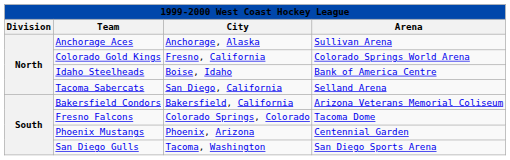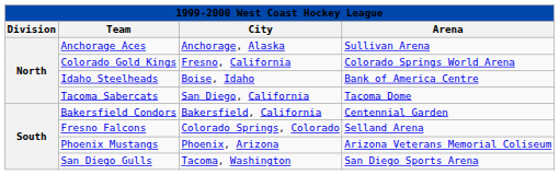 <table class="wikitable" style="width:auto">
 <tr>
 <td bgcolor="#0047AB" align="center" colspan="5"><strong><span>1999-2000 West Coast Hockey League</span></strong></td>
 </tr>
 <tr>
 <th>Division</th>
 <th>Team</th>
 <th>City</th>
 <th>Arena</th>
 </tr>
 <tr>
 <th rowspan="4">North</th>
 <td><a href='#'>Anchorage Aces</a></td>
 <td><a href='#'>Anchorage</a>, <a href='#'>Alaska</a></td>
 <td><a href='#'>Sullivan Arena</a></td>
 </tr>
 <tr>
 <td><a href='#'>Colorado Gold Kings</a></td>
 <td><a href='#'>Fresno</a>, <a href='#'>California</a></td>
 <td><a href='#'>Colorado Springs World Arena</a></td>
 </tr>
 <tr>
 <td><a href='#'>Idaho Steelheads</a></td>
 <td><a href='#'>Boise</a>, <a href='#'>Idaho</a></td>
 <td><a href='#'>Bank of America Centre</a></td>
 </tr>
 <tr>
 <td><a href='#'>Tacoma Sabercats</a></td>
 <td><a href='#'>San Diego</a>, <a href='#'>California</a></td>
-<td><a href='#'>Selland Arena</a></td>
+<td><a href='#'>Tacoma Dome</a></td>
 </tr>
 <tr>
 <th rowspan="4">South</th>
 <td><a href='#'>Bakersfield Condors</a></td>
 <td><a href='#'>Bakersfield</a>, <a href='#'>California</a></td>
-<td><a href='#'>Arizona Veterans Memorial Coliseum</a></td>
+<td><a href='#'>Centennial Garden</a></td>
 </tr>
 <tr>
 <td><a href='#'>Fresno Falcons</a></td>
 <td><a href='#'>Colorado Springs</a>, <a href='#'>Colorado</a></td>
-<td><a href='#'>Tacoma Dome</a></td>
+<td><a href='#'>Selland Arena</a></td>
 </tr>
 <tr>
 <td><a href='#'>Phoenix Mustangs</a></td>
 <td><a href='#'>Phoenix</a>, <a href='#'>Arizona</a></td>
-<td><a href='#'>Centennial Garden</a></td>
+<td><a href='#'>Arizona Veterans Memorial Coliseum</a></td>
 </tr>
 <tr>
 <td><a href='#'>San Diego Gulls</a></td>
 <td><a href='#'>Tacoma</a>, <a href='#'>Washington</a></td>
 <td><a href='#'>San Diego Sports Arena</a></td>
 </tr>
 </table>
